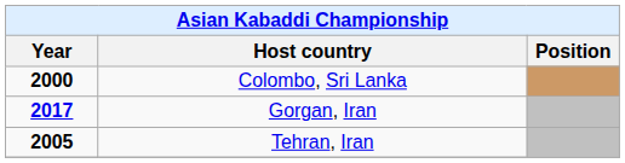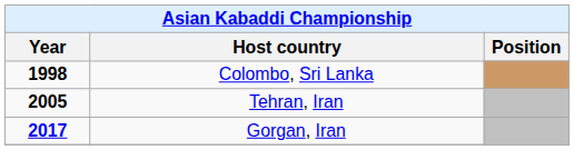 <table class="wikitable" style="text-align: center;">
 <tr>
 <th colspan=3 style="background-color: #ddeeff;"><a href='#'>Asian Kabaddi Championship</a></th>
 </tr>
 <tr>
 <th style="width: 70px;">Year</th>
 <th style="width: 350px;">Host country</th>
 <th style="width: 70px;">Position</th>
 </tr>
 <tr>
-<td><strong>2000</strong></td>
+<td><strong>1998</strong></td>
 <td style="text-align: center; padding-left: 20px; border: " rowspan=1> <a href='#'>Colombo</a>, <a href='#'>Sri Lanka</a></td>
 <td style="background-color: #cc9966" rowspan=1></td>
+</tr>
+<tr>
+<td><strong>2005</strong></td>
+<td style="text-align: center; padding-left: 20px; border: " rowspan=1> <a href='#'>Tehran</a>, <a href='#'>Iran</a></td>
+<td style="background-color: silver" rowspan=1></td>
 </tr>
 <tr>
 <td><strong><a href='#'>2017</a></strong></td>
 <td style="text-align: center; padding-left: 20px;"> <a href='#'>Gorgan</a>, <a href='#'>Iran</a></td>
 <td style="background-color: silver" rowspan=1></td>
 </tr>
 <tr>
-<td><strong>2005</strong></td>
-<td style="text-align: center; padding-left: 20px; border: " rowspan=1> <a href='#'>Tehran</a>, <a href='#'>Iran</a></td>
-<td style="background-color: silver" rowspan=1></td>
-</tr>
-<tr>
 </tr>
 </table>
